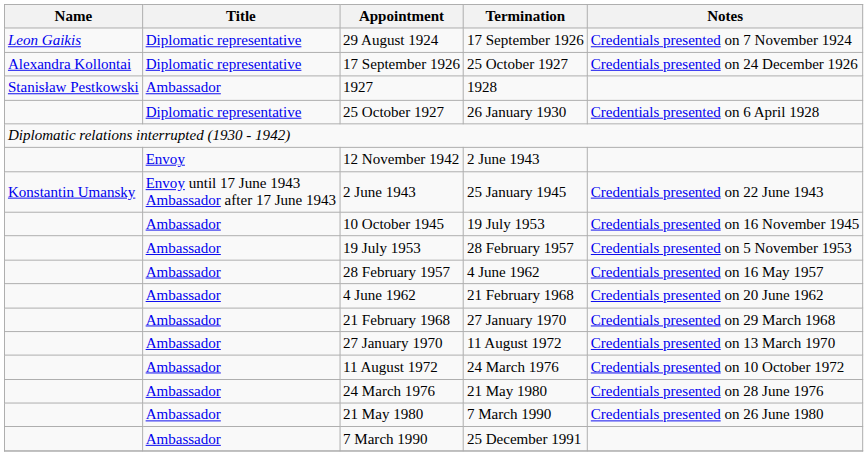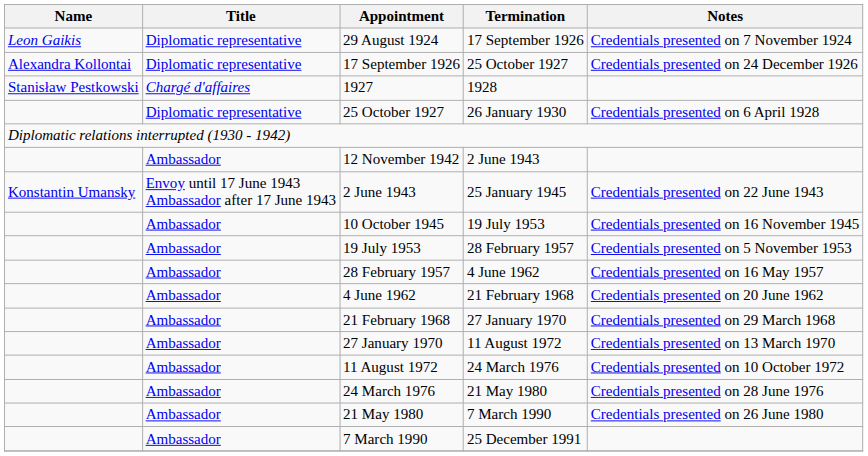 <table class="wikitable">
 <tr valign="middle">
 <th>Name</th>
 <th>Title</th>
 <th>Appointment</th>
 <th>Termination</th>
 <th>Notes</th>
 </tr>
 <tr>
 <td><em><a href='#'>Leon Gaikis</a></em></td>
 <td><a href='#'>Diplomatic representative</a></td>
 <td>29 August 1924</td>
 <td>17 September 1926</td>
 <td><a href='#'>Credentials presented</a> on 7 November 1924</td>
 </tr>
 <tr>
 <td><a href='#'>Alexandra Kollontai</a></td>
 <td><a href='#'>Diplomatic representative</a></td>
 <td>17 September 1926</td>
 <td>25 October 1927</td>
 <td><a href='#'>Credentials presented</a> on 24 December 1926</td>
 </tr>
 <tr>
 <td><a href='#'>Stanisław Pestkowski</a></td>
-<td><a href='#'>Ambassador</a></td>
+<td><em><a href='#'>Chargé d'affaires</a></em></td>
 <td>1927</td>
 <td>1928</td>
 <td></td>
 </tr>
 <tr>
 <td></td>
 <td><a href='#'>Diplomatic representative</a></td>
 <td>25 October 1927</td>
 <td>26 January 1930</td>
 <td><a href='#'>Credentials presented</a> on 6 April 1928</td>
 </tr>
 <tr>
 <td colspan="5"><em>Diplomatic relations interrupted (1930 - 1942)</em></td>
 </tr>
 <tr>
 <td></td>
-<td><a href='#'>Envoy</a></td>
+<td><a href='#'>Ambassador</a></td>
 <td>12 November 1942</td>
 <td>2 June 1943</td>
 <td></td>
 </tr>
 <tr>
 <td><a href='#'>Konstantin Umansky</a></td>
 <td><a href='#'>Envoy</a> until 17 June 1943<br><a href='#'>Ambassador</a> after 17 June 1943</td>
 <td>2 June 1943</td>
 <td>25 January 1945</td>
 <td><a href='#'>Credentials presented</a> on 22 June 1943</td>
 </tr>
 <tr>
 <td></td>
 <td><a href='#'>Ambassador</a></td>
 <td>10 October 1945</td>
 <td>19 July 1953</td>
 <td><a href='#'>Credentials presented</a> on 16 November 1945</td>
 </tr>
 <tr>
 <td></td>
 <td><a href='#'>Ambassador</a></td>
 <td>19 July 1953</td>
 <td>28 February 1957</td>
 <td><a href='#'>Credentials presented</a> on 5 November 1953</td>
 </tr>
 <tr>
 <td></td>
 <td><a href='#'>Ambassador</a></td>
 <td>28 February 1957</td>
 <td>4 June 1962</td>
 <td><a href='#'>Credentials presented</a> on 16 May 1957</td>
 </tr>
 <tr>
 <td></td>
 <td><a href='#'>Ambassador</a></td>
 <td>4 June 1962</td>
 <td>21 February 1968</td>
 <td><a href='#'>Credentials presented</a> on 20 June 1962</td>
 </tr>
 <tr>
 <td></td>
 <td><a href='#'>Ambassador</a></td>
 <td>21 February 1968</td>
 <td>27 January 1970</td>
 <td><a href='#'>Credentials presented</a> on 29 March 1968</td>
 </tr>
 <tr>
 <td></td>
 <td><a href='#'>Ambassador</a></td>
 <td>27 January 1970</td>
 <td>11 August 1972</td>
 <td><a href='#'>Credentials presented</a> on 13 March 1970</td>
 </tr>
 <tr>
 <td></td>
 <td><a href='#'>Ambassador</a></td>
 <td>11 August 1972</td>
 <td>24 March 1976</td>
 <td><a href='#'>Credentials presented</a> on 10 October 1972</td>
 </tr>
 <tr>
 <td></td>
 <td><a href='#'>Ambassador</a></td>
 <td>24 March 1976</td>
 <td>21 May 1980</td>
 <td><a href='#'>Credentials presented</a> on 28 June 1976</td>
 </tr>
 <tr>
 <td></td>
 <td><a href='#'>Ambassador</a></td>
 <td>21 May 1980</td>
 <td>7 March 1990</td>
 <td><a href='#'>Credentials presented</a> on 26 June 1980</td>
 </tr>
 <tr>
 <td></td>
 <td><a href='#'>Ambassador</a></td>
 <td>7 March 1990</td>
 <td>25 December 1991</td>
 <td></td>
 </tr>
 <tr>
 </tr>
 </table>
